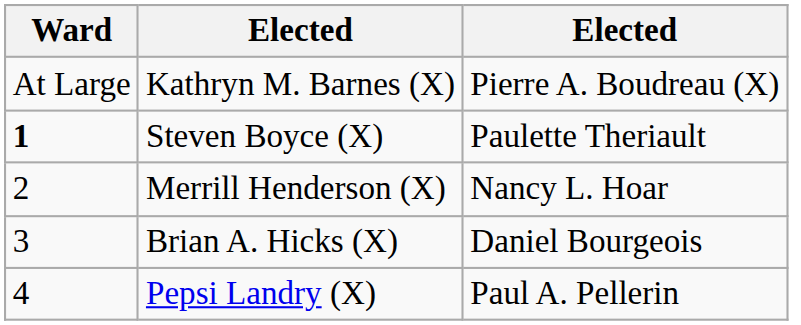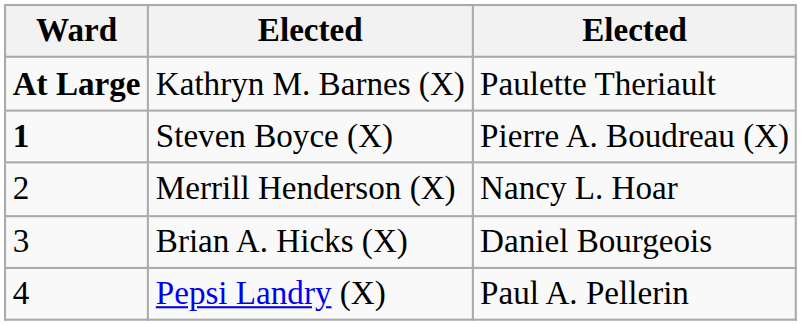 <table class="wikitable">
 <tr>
 <th>Ward</th>
 <th>Elected</th>
 <th>Elected</th>
 </tr>
 <tr>
-<td>At Large</td>
+<td><strong>At Large</strong></td>
 <td>Kathryn M. Barnes (X)</td>
-<td>Pierre A. Boudreau (X)</td>
+<td>Paulette Theriault</td>
 </tr>
 <tr>
 <td><strong>1</strong></td>
 <td>Steven Boyce (X)</td>
-<td>Paulette Theriault</td>
+<td>Pierre A. Boudreau (X)</td>
 </tr>
 <tr>
 <td>2</td>
 <td>Merrill Henderson (X)</td>
 <td>Nancy L. Hoar</td>
 </tr>
 <tr>
 <td>3</td>
 <td>Brian A. Hicks (X)</td>
 <td>Daniel Bourgeois</td>
 </tr>
 <tr>
 <td>4</td>
 <td><a href='#'>Pepsi Landry</a> (X)</td>
 <td>Paul A. Pellerin</td>
 </tr>
 </table>
